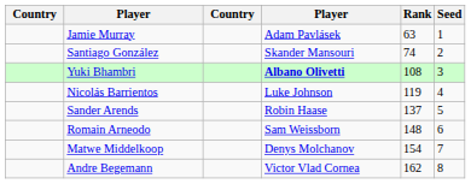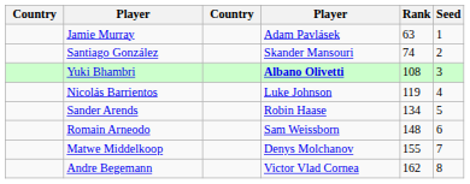 <table class="wikitable nowrap">
 <tr>
 <th width="70">Country</th>
 <th width="175">Player</th>
 <th width="70">Country</th>
 <th width="175">Player</th>
 <th>Rank</th>
 <th>Seed</th>
 </tr>
 <tr>
 <td></td>
 <td><a href='#'>Jamie Murray</a></td>
 <td></td>
 <td><a href='#'>Adam Pavlásek</a></td>
 <td>63</td>
 <td>1</td>
 </tr>
 <tr>
 <td></td>
 <td><a href='#'>Santiago González</a></td>
 <td></td>
 <td><a href='#'>Skander Mansouri</a></td>
 <td>74</td>
 <td>2</td>
 </tr>
 <tr bgcolor=#cfc>
 <td></td>
 <td><a href='#'>Yuki Bhambri</a></td>
 <td></td>
 <td><strong><a href='#'>Albano Olivetti</a></strong></td>
 <td>108</td>
 <td>3</td>
 </tr>
 <tr>
 <td></td>
 <td><a href='#'>Nicolás Barrientos</a></td>
 <td></td>
 <td><a href='#'>Luke Johnson</a></td>
 <td>119</td>
 <td>4</td>
 </tr>
 <tr>
 <td></td>
 <td><a href='#'>Sander Arends</a></td>
 <td></td>
 <td><a href='#'>Robin Haase</a></td>
-<td>137</td>
+<td>134</td>
 <td>5</td>
 </tr>
 <tr>
 <td></td>
 <td><a href='#'>Romain Arneodo</a></td>
 <td></td>
 <td><a href='#'>Sam Weissborn</a></td>
 <td>148</td>
 <td>6</td>
 </tr>
 <tr>
 <td></td>
 <td><a href='#'>Matwe Middelkoop</a></td>
 <td></td>
 <td><a href='#'>Denys Molchanov</a></td>
-<td>154</td>
+<td>155</td>
 <td>7</td>
 </tr>
 <tr>
 <td></td>
 <td><a href='#'>Andre Begemann</a></td>
 <td></td>
 <td><a href='#'>Victor Vlad Cornea</a></td>
 <td>162</td>
 <td>8</td>
 </tr>
 </table>
